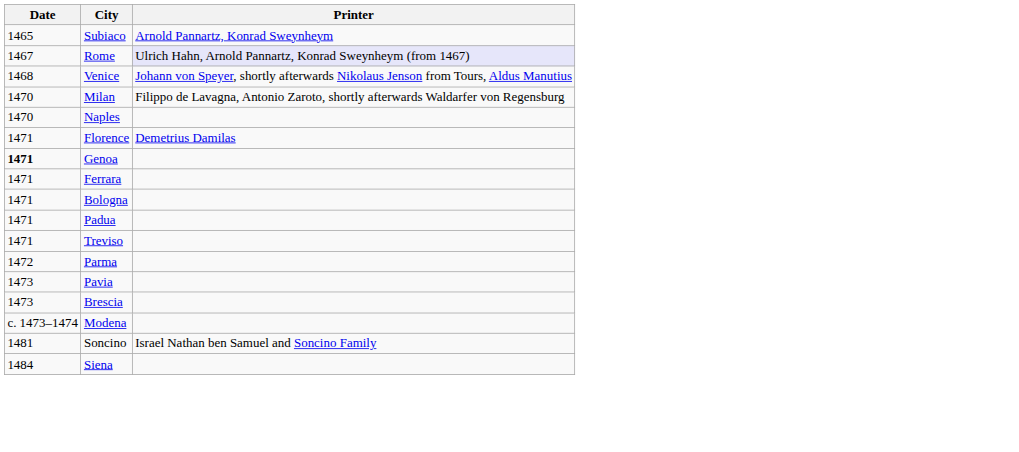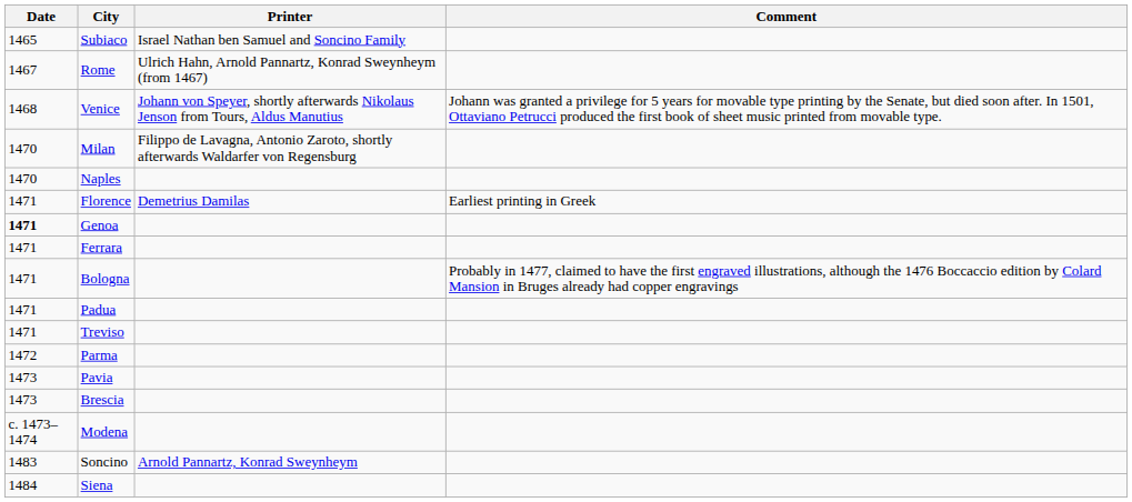 <table class="wikitable">
 <tr>
 <th>Date</th>
 <th>City</th>
 <th>Printer </th>
+<th>Comment</th>
 </tr>
 <tr>
 <td>1465</td>
 <td><a href='#'>Subiaco</a></td>
-<td><a href='#'>Arnold Pannartz, Konrad Sweynheym</a></td>
+<td>Israel Nathan ben Samuel and <a href='#'>Soncino Family</a></td>
+<td></td>
 </tr>
 <tr>
 <td>1467</td>
 <td><a href='#'>Rome</a></td>
-<td style="background: lavender;">Ulrich Hahn, Arnold Pannartz, Konrad Sweynheym (from 1467)</td>
+<td>Ulrich Hahn, Arnold Pannartz, Konrad Sweynheym (from 1467)</td>
+<td></td>
 </tr>
 <tr>
 <td>1468</td>
 <td><a href='#'>Venice</a></td>
 <td><a href='#'>Johann von Speyer</a>, shortly afterwards <a href='#'>Nikolaus Jenson</a> from Tours, <a href='#'>Aldus Manutius</a></td>
+<td>Johann was granted a privilege for 5 years for movable type printing by the Senate, but died soon after. In 1501, <a href='#'>Ottaviano Petrucci</a> produced the first book of sheet music printed from movable type.</td>
 </tr>
 <tr>
 <td>1470</td>
 <td><a href='#'>Milan</a></td>
 <td>Filippo de Lavagna, Antonio Zaroto, shortly afterwards Waldarfer von Regensburg</td>
+<td></td>
 </tr>
 <tr>
 <td>1470</td>
 <td><a href='#'>Naples</a></td>
+<td></td>
 <td></td>
 </tr>
 <tr>
 <td>1471</td>
 <td><a href='#'>Florence</a></td>
 <td><a href='#'>Demetrius Damilas</a></td>
+<td>Earliest printing in Greek</td>
 </tr>
 <tr>
 <td><strong>1471</strong></td>
 <td><a href='#'>Genoa</a></td>
+<td></td>
 <td></td>
 </tr>
 <tr>
 <td>1471</td>
 <td><a href='#'>Ferrara</a></td>
 <td></td>
+<td></td>
 </tr>
 <tr>
 <td>1471</td>
 <td><a href='#'>Bologna</a></td>
 <td></td>
+<td>Probably in 1477, claimed to have the first <a href='#'>engraved</a> illustrations, although the 1476 Boccaccio edition by <a href='#'>Colard Mansion</a> in Bruges already had copper engravings</td>
 </tr>
 <tr>
 <td>1471</td>
 <td><a href='#'>Padua</a></td>
+<td></td>
 <td></td>
 </tr>
 <tr>
 <td>1471</td>
 <td><a href='#'>Treviso</a></td>
 <td></td>
+<td></td>
 </tr>
 <tr>
 <td>1472</td>
 <td><a href='#'>Parma</a></td>
+<td></td>
 <td></td>
 </tr>
 <tr>
 <td>1473</td>
 <td><a href='#'>Pavia</a></td>
 <td></td>
+<td></td>
 </tr>
 <tr>
 <td>1473</td>
 <td><a href='#'>Brescia</a></td>
+<td></td>
 <td></td>
 </tr>
 <tr>
 <td>c. 1473–1474</td>
 <td><a href='#'>Modena</a></td>
 <td></td>
+<td></td>
 </tr>
 <tr>
-<td>1481</td>
+<td>1483</td>
 <td>Soncino</td>
-<td>Israel Nathan ben Samuel and <a href='#'>Soncino Family</a></td>
+<td><a href='#'>Arnold Pannartz, Konrad Sweynheym</a></td>
+<td></td>
 </tr>
 <tr>
 <td>1484</td>
 <td><a href='#'>Siena</a></td>
 <td></td>
+<td></td>
 </tr>
 </table>
